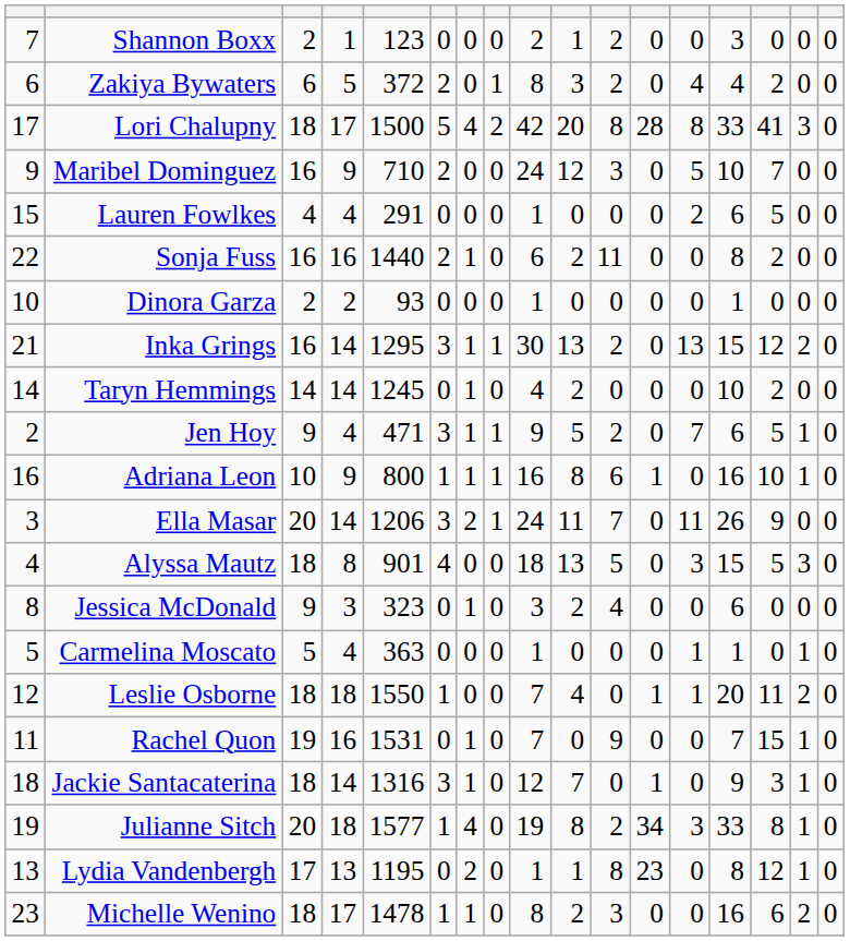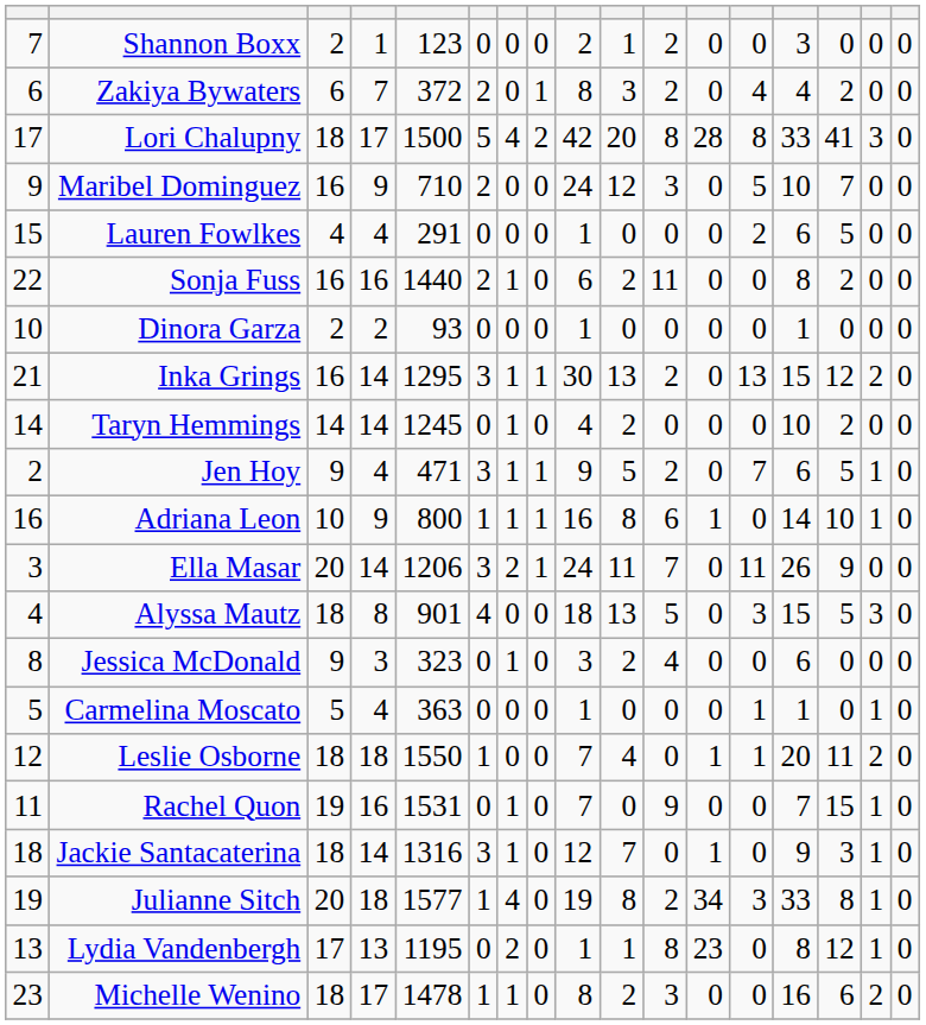 <table class="wikitable sortable" style="text-align:right;">
 <tr>
 <th></th>
 <th></th>
 <th></th>
 <th></th>
 <th></th>
 <th></th>
 <th></th>
 <th></th>
 <th></th>
 <th></th>
 <th></th>
 <th></th>
 <th></th>
 <th></th>
 <th></th>
 <th></th>
 <th></th>
 </tr>
 <tr>
 <td>7</td>
 <td><a href='#'>Shannon Boxx</a></td>
 <td>2</td>
 <td>1</td>
 <td>123</td>
 <td>0</td>
 <td>0</td>
 <td>0</td>
 <td>2</td>
 <td>1</td>
 <td>2</td>
 <td>0</td>
 <td>0</td>
 <td>3</td>
 <td>0</td>
 <td>0</td>
 <td>0</td>
 </tr>
 <tr>
 <td>6</td>
 <td><a href='#'>Zakiya Bywaters</a></td>
 <td>6</td>
-<td>5</td>
+<td>7</td>
 <td>372</td>
 <td>2</td>
 <td>0</td>
 <td>1</td>
 <td>8</td>
 <td>3</td>
 <td>2</td>
 <td>0</td>
 <td>4</td>
 <td>4</td>
 <td>2</td>
 <td>0</td>
 <td>0</td>
 </tr>
 <tr>
 <td>17</td>
 <td><a href='#'>Lori Chalupny</a></td>
 <td>18</td>
 <td>17</td>
 <td>1500</td>
 <td>5</td>
 <td>4</td>
 <td>2</td>
 <td>42</td>
 <td>20</td>
 <td>8</td>
 <td>28</td>
 <td>8</td>
 <td>33</td>
 <td>41</td>
 <td>3</td>
 <td>0</td>
 </tr>
 <tr>
 <td>9</td>
 <td><a href='#'>Maribel Dominguez</a></td>
 <td>16</td>
 <td>9</td>
 <td>710</td>
 <td>2</td>
 <td>0</td>
 <td>0</td>
 <td>24</td>
 <td>12</td>
 <td>3</td>
 <td>0</td>
 <td>5</td>
 <td>10</td>
 <td>7</td>
 <td>0</td>
 <td>0</td>
 </tr>
 <tr>
 <td>15</td>
 <td><a href='#'>Lauren Fowlkes</a></td>
 <td>4</td>
 <td>4</td>
 <td>291</td>
 <td>0</td>
 <td>0</td>
 <td>0</td>
 <td>1</td>
 <td>0</td>
 <td>0</td>
 <td>0</td>
 <td>2</td>
 <td>6</td>
 <td>5</td>
 <td>0</td>
 <td>0</td>
 </tr>
 <tr>
 <td>22</td>
 <td><a href='#'>Sonja Fuss</a></td>
 <td>16</td>
 <td>16</td>
 <td>1440</td>
 <td>2</td>
 <td>1</td>
 <td>0</td>
 <td>6</td>
 <td>2</td>
 <td>11</td>
 <td>0</td>
 <td>0</td>
 <td>8</td>
 <td>2</td>
 <td>0</td>
 <td>0</td>
 </tr>
 <tr>
 <td>10</td>
 <td><a href='#'>Dinora Garza</a></td>
 <td>2</td>
 <td>2</td>
 <td>93</td>
 <td>0</td>
 <td>0</td>
 <td>0</td>
 <td>1</td>
 <td>0</td>
 <td>0</td>
 <td>0</td>
 <td>0</td>
 <td>1</td>
 <td>0</td>
 <td>0</td>
 <td>0</td>
 </tr>
 <tr>
 <td>21</td>
 <td><a href='#'>Inka Grings</a></td>
 <td>16</td>
 <td>14</td>
 <td>1295</td>
 <td>3</td>
 <td>1</td>
 <td>1</td>
 <td>30</td>
 <td>13</td>
 <td>2</td>
 <td>0</td>
 <td>13</td>
 <td>15</td>
 <td>12</td>
 <td>2</td>
 <td>0</td>
 </tr>
 <tr>
 <td>14</td>
 <td><a href='#'>Taryn Hemmings</a></td>
 <td>14</td>
 <td>14</td>
 <td>1245</td>
 <td>0</td>
 <td>1</td>
 <td>0</td>
 <td>4</td>
 <td>2</td>
 <td>0</td>
 <td>0</td>
 <td>0</td>
 <td>10</td>
 <td>2</td>
 <td>0</td>
 <td>0</td>
 </tr>
 <tr>
 <td>2</td>
 <td><a href='#'>Jen Hoy</a></td>
 <td>9</td>
 <td>4</td>
 <td>471</td>
 <td>3</td>
 <td>1</td>
 <td>1</td>
 <td>9</td>
 <td>5</td>
 <td>2</td>
 <td>0</td>
 <td>7</td>
 <td>6</td>
 <td>5</td>
 <td>1</td>
 <td>0</td>
 </tr>
 <tr>
 <td>16</td>
 <td><a href='#'>Adriana Leon</a></td>
 <td>10</td>
 <td>9</td>
 <td>800</td>
 <td>1</td>
 <td>1</td>
 <td>1</td>
 <td>16</td>
 <td>8</td>
 <td>6</td>
 <td>1</td>
 <td>0</td>
-<td>16</td>
+<td>14</td>
 <td>10</td>
 <td>1</td>
 <td>0</td>
 </tr>
 <tr>
 <td>3</td>
 <td><a href='#'>Ella Masar</a></td>
 <td>20</td>
 <td>14</td>
 <td>1206</td>
 <td>3</td>
 <td>2</td>
 <td>1</td>
 <td>24</td>
 <td>11</td>
 <td>7</td>
 <td>0</td>
 <td>11</td>
 <td>26</td>
 <td>9</td>
 <td>0</td>
 <td>0</td>
 </tr>
 <tr>
 <td>4</td>
 <td><a href='#'>Alyssa Mautz</a></td>
 <td>18</td>
 <td>8</td>
 <td>901</td>
 <td>4</td>
 <td>0</td>
 <td>0</td>
 <td>18</td>
 <td>13</td>
 <td>5</td>
 <td>0</td>
 <td>3</td>
 <td>15</td>
 <td>5</td>
 <td>3</td>
 <td>0</td>
 </tr>
 <tr>
 <td>8</td>
 <td><a href='#'>Jessica McDonald</a></td>
 <td>9</td>
 <td>3</td>
 <td>323</td>
 <td>0</td>
 <td>1</td>
 <td>0</td>
 <td>3</td>
 <td>2</td>
 <td>4</td>
 <td>0</td>
 <td>0</td>
 <td>6</td>
 <td>0</td>
 <td>0</td>
 <td>0</td>
 </tr>
 <tr>
 <td>5</td>
 <td><a href='#'>Carmelina Moscato</a></td>
 <td>5</td>
 <td>4</td>
 <td>363</td>
 <td>0</td>
 <td>0</td>
 <td>0</td>
 <td>1</td>
 <td>0</td>
 <td>0</td>
 <td>0</td>
 <td>1</td>
 <td>1</td>
 <td>0</td>
 <td>1</td>
 <td>0</td>
 </tr>
 <tr>
 <td>12</td>
 <td><a href='#'>Leslie Osborne</a></td>
 <td>18</td>
 <td>18</td>
 <td>1550</td>
 <td>1</td>
 <td>0</td>
 <td>0</td>
 <td>7</td>
 <td>4</td>
 <td>0</td>
 <td>1</td>
 <td>1</td>
 <td>20</td>
 <td>11</td>
 <td>2</td>
 <td>0</td>
 </tr>
 <tr>
 <td>11</td>
 <td><a href='#'>Rachel Quon</a></td>
 <td>19</td>
 <td>16</td>
 <td>1531</td>
 <td>0</td>
 <td>1</td>
 <td>0</td>
 <td>7</td>
 <td>0</td>
 <td>9</td>
 <td>0</td>
 <td>0</td>
 <td>7</td>
 <td>15</td>
 <td>1</td>
 <td>0</td>
 </tr>
 <tr>
 <td>18</td>
 <td><a href='#'>Jackie Santacaterina</a></td>
 <td>18</td>
 <td>14</td>
 <td>1316</td>
 <td>3</td>
 <td>1</td>
 <td>0</td>
 <td>12</td>
 <td>7</td>
 <td>0</td>
 <td>1</td>
 <td>0</td>
 <td>9</td>
 <td>3</td>
 <td>1</td>
 <td>0</td>
 </tr>
 <tr>
 <td>19</td>
 <td><a href='#'>Julianne Sitch</a></td>
 <td>20</td>
 <td>18</td>
 <td>1577</td>
 <td>1</td>
 <td>4</td>
 <td>0</td>
 <td>19</td>
 <td>8</td>
 <td>2</td>
 <td>34</td>
 <td>3</td>
 <td>33</td>
 <td>8</td>
 <td>1</td>
 <td>0</td>
 </tr>
 <tr>
 <td>13</td>
 <td><a href='#'>Lydia Vandenbergh</a></td>
 <td>17</td>
 <td>13</td>
 <td>1195</td>
 <td>0</td>
 <td>2</td>
 <td>0</td>
 <td>1</td>
 <td>1</td>
 <td>8</td>
 <td>23</td>
 <td>0</td>
 <td>8</td>
 <td>12</td>
 <td>1</td>
 <td>0</td>
 </tr>
 <tr>
 <td>23</td>
 <td><a href='#'>Michelle Wenino</a></td>
 <td>18</td>
 <td>17</td>
 <td>1478</td>
 <td>1</td>
 <td>1</td>
 <td>0</td>
 <td>8</td>
 <td>2</td>
 <td>3</td>
 <td>0</td>
 <td>0</td>
 <td>16</td>
 <td>6</td>
 <td>2</td>
 <td>0</td>
 </tr>
 </table>
